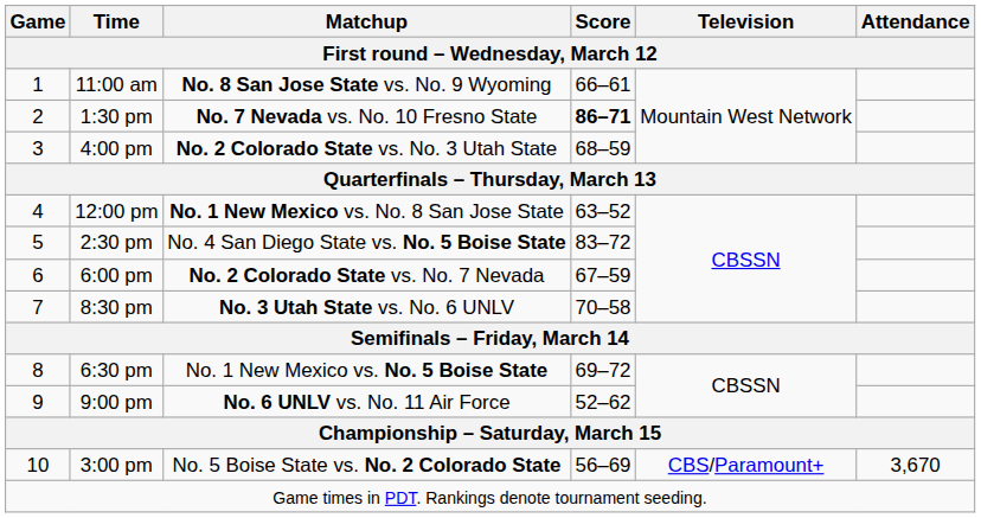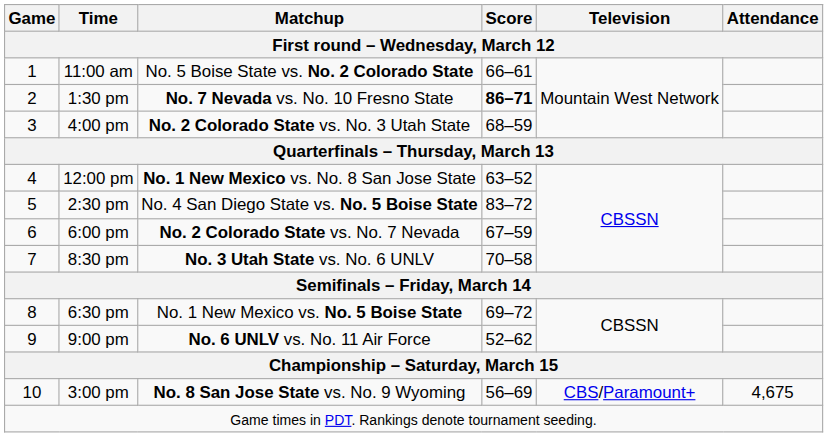 <table class="wikitable" style="font-size: 95%; text-align:center">
 <tr>
 <th>Game</th>
 <th>Time</th>
 <th>Matchup</th>
 <th>Score</th>
 <th>Television</th>
 <th>Attendance</th>
 </tr>
 <tr>
 <th colspan="7">First round – Wednesday, March 12</th>
 </tr>
 <tr>
 <td>1</td>
 <td>11:00 am</td>
-<td><strong>No. 8 San Jose State</strong> vs. No. 9 Wyoming</td>
+<td>No. 5 Boise State vs. <strong>No. 2 Colorado State</strong></td>
 <td>66–61</td>
 <td rowspan="3">Mountain West Network</td>
 <td></td>
 </tr>
 <tr>
 <td>2</td>
 <td>1:30 pm</td>
 <td><strong>No. 7 Nevada</strong> vs. No. 10 Fresno State</td>
 <td><strong>86–71</strong></td>
 <td></td>
 </tr>
 <tr>
 <td>3</td>
 <td>4:00 pm</td>
 <td><strong>No. 2 Colorado State</strong> vs. No. 3 Utah State</td>
 <td>68–59</td>
 <td></td>
 </tr>
 <tr>
 <th colspan="7">Quarterfinals – Thursday, March 13</th>
 </tr>
 <tr>
 <td>4</td>
 <td>12:00 pm</td>
 <td><strong>No. 1 New Mexico</strong> vs. No. 8 San Jose State</td>
 <td>63–52</td>
 <td rowspan="4"><a href='#'>CBSSN</a></td>
 <td></td>
 </tr>
 <tr>
 <td>5</td>
 <td>2:30 pm</td>
 <td>No. 4 San Diego State vs. <strong>No. 5 Boise State</strong></td>
 <td>83–72</td>
 <td></td>
 </tr>
 <tr>
 <td>6</td>
 <td>6:00 pm</td>
 <td><strong>No. 2 Colorado State</strong> vs. No. 7 Nevada</td>
 <td>67–59</td>
 <td></td>
 </tr>
 <tr>
 <td>7</td>
 <td>8:30 pm</td>
 <td><strong>No. 3 Utah State</strong> vs. No. 6 UNLV</td>
 <td>70–58</td>
 <td></td>
 </tr>
 <tr>
 <th colspan="7">Semifinals – Friday, March 14</th>
 </tr>
 <tr>
 <td>8</td>
 <td>6:30 pm</td>
 <td>No. 1 New Mexico vs. <strong>No. 5 Boise State</strong></td>
 <td>69–72</td>
 <td rowspan="2">CBSSN</td>
 <td></td>
 </tr>
 <tr>
 <td>9</td>
 <td>9:00 pm</td>
 <td><strong>No. 6 UNLV</strong> vs. No. 11 Air Force</td>
 <td>52–62</td>
 <td></td>
 </tr>
 <tr>
 <th colspan="7">Championship – Saturday, March 15</th>
 </tr>
 <tr>
 <td>10</td>
 <td>3:00 pm</td>
-<td>No. 5 Boise State vs. <strong>No. 2 Colorado State</strong></td>
+<td><strong>No. 8 San Jose State</strong> vs. No. 9 Wyoming</td>
 <td>56–69</td>
 <td><a href='#'>CBS</a>/<a href='#'>Paramount+</a></td>
-<td>3,670</td>
+<td>4,675</td>
 </tr>
 <tr>
 <td colspan="6"><small>Game times in <a href='#'>PDT</a>. Rankings denote tournament seeding.</small></td>
 </tr>
 </table>
